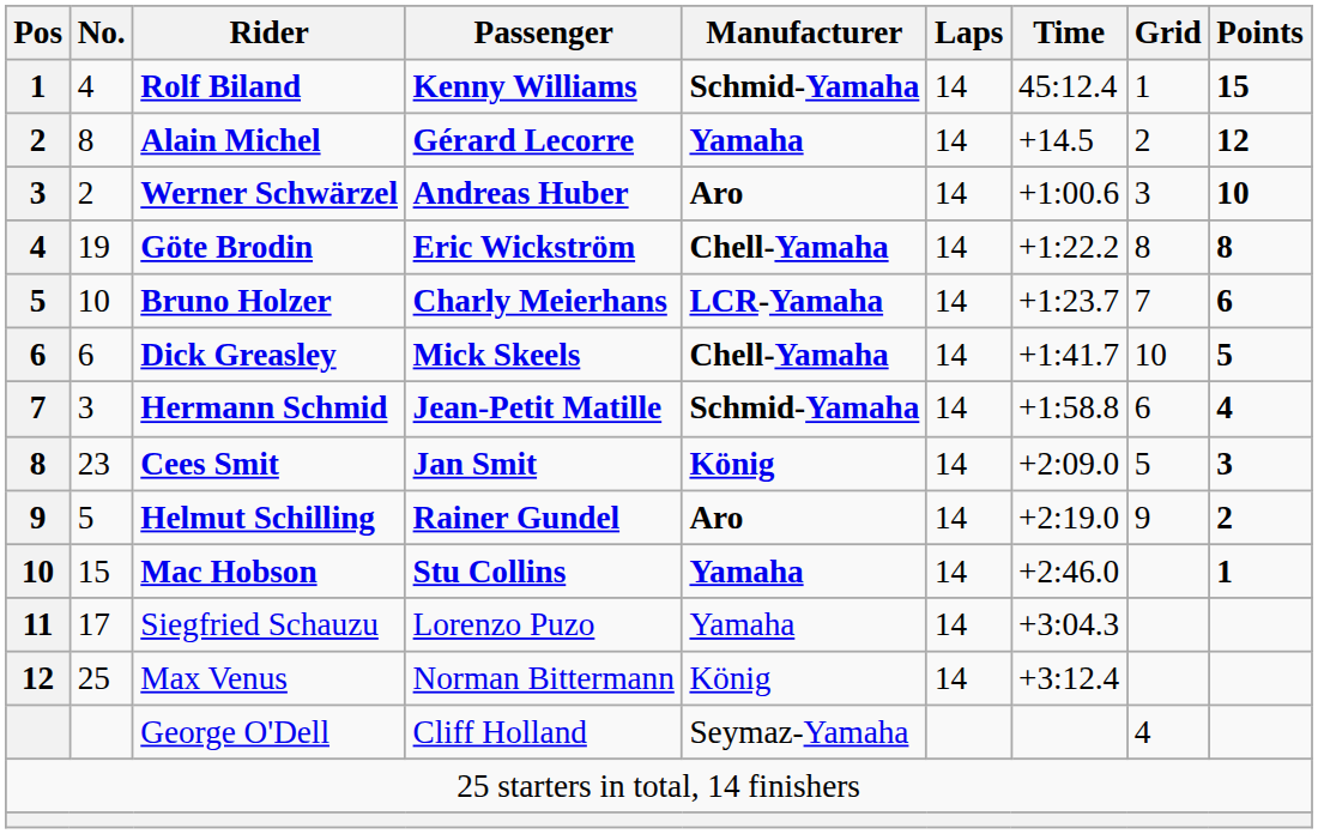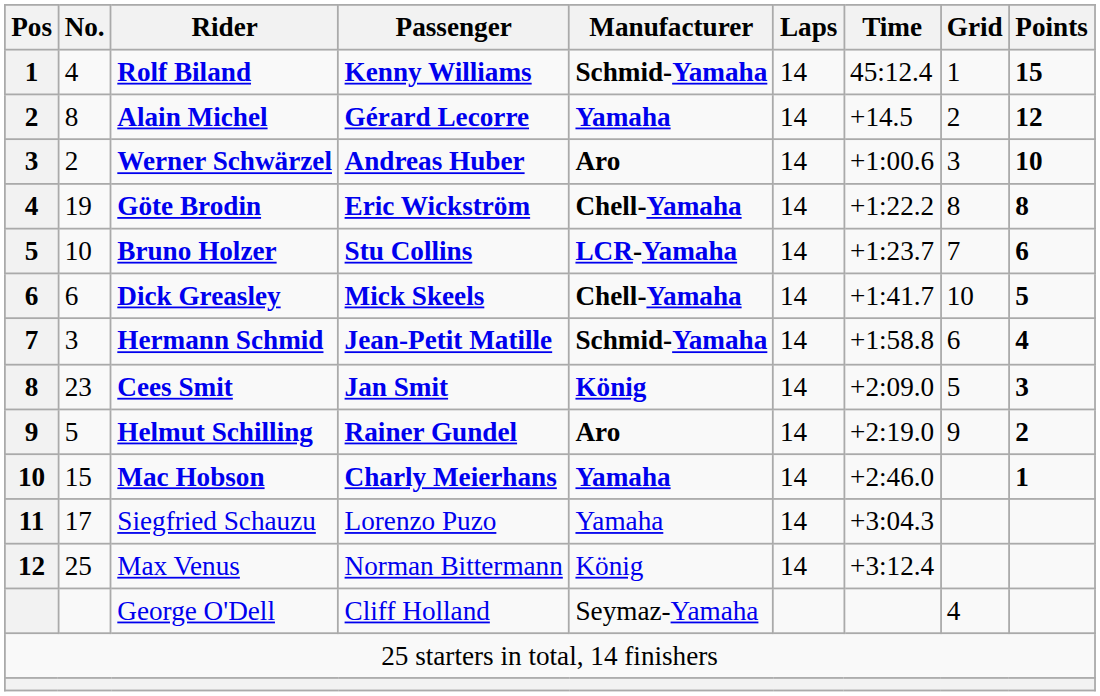 <table class="wikitable" style="font-size: 95%;">
 <tr>
 <th>Pos</th>
 <th>No.</th>
 <th>Rider</th>
 <th>Passenger</th>
 <th>Manufacturer</th>
 <th>Laps</th>
 <th>Time</th>
 <th>Grid</th>
 <th>Points</th>
 </tr>
 <tr>
 <th>1</th>
 <td>4</td>
 <td> <strong><a href='#'>Rolf Biland</a></strong></td>
 <td> <strong><a href='#'>Kenny Williams</a></strong></td>
 <td><strong>Schmid-<a href='#'>Yamaha</a></strong></td>
 <td>14</td>
 <td>45:12.4</td>
 <td>1</td>
 <td><strong>15</strong></td>
 </tr>
 <tr>
 <th>2</th>
 <td>8</td>
 <td> <strong><a href='#'>Alain Michel</a></strong></td>
 <td> <strong><a href='#'>Gérard Lecorre</a></strong></td>
 <td><strong><a href='#'>Yamaha</a></strong></td>
 <td>14</td>
 <td>+14.5</td>
 <td>2</td>
 <td><strong>12</strong></td>
 </tr>
 <tr>
 <th>3</th>
 <td>2</td>
 <td> <strong><a href='#'>Werner Schwärzel</a></strong></td>
 <td> <strong><a href='#'>Andreas Huber</a></strong></td>
 <td><strong>Aro</strong></td>
 <td>14</td>
 <td>+1:00.6</td>
 <td>3</td>
 <td><strong>10</strong></td>
 </tr>
 <tr>
 <th>4</th>
 <td>19</td>
 <td> <strong><a href='#'>Göte Brodin</a></strong></td>
 <td> <strong><a href='#'>Eric Wickström</a></strong></td>
 <td><strong>Chell-<a href='#'>Yamaha</a></strong></td>
 <td>14</td>
 <td>+1:22.2</td>
 <td>8</td>
 <td><strong>8</strong></td>
 </tr>
 <tr>
 <th>5</th>
 <td>10</td>
 <td> <strong><a href='#'>Bruno Holzer</a></strong></td>
-<td> <strong><a href='#'>Charly Meierhans</a></strong></td>
+<td> <strong><a href='#'>Stu Collins</a></strong></td>
 <td><strong><a href='#'>LCR</a>-<a href='#'>Yamaha</a></strong></td>
 <td>14</td>
 <td>+1:23.7</td>
 <td>7</td>
 <td><strong>6</strong></td>
 </tr>
 <tr>
 <th>6</th>
 <td>6</td>
 <td> <strong><a href='#'>Dick Greasley</a></strong></td>
 <td> <strong><a href='#'>Mick Skeels</a></strong></td>
 <td><strong>Chell-<a href='#'>Yamaha</a></strong></td>
 <td>14</td>
 <td>+1:41.7</td>
 <td>10</td>
 <td><strong>5</strong></td>
 </tr>
 <tr>
 <th>7</th>
 <td>3</td>
 <td> <strong><a href='#'>Hermann Schmid</a></strong></td>
 <td> <strong><a href='#'>Jean-Petit Matille</a></strong></td>
 <td><strong>Schmid-<a href='#'>Yamaha</a></strong></td>
 <td>14</td>
 <td>+1:58.8</td>
 <td>6</td>
 <td><strong>4</strong></td>
 </tr>
 <tr>
 <th>8</th>
 <td>23</td>
 <td> <strong><a href='#'>Cees Smit</a></strong></td>
 <td> <strong><a href='#'>Jan Smit</a></strong></td>
 <td><strong><a href='#'>König</a></strong></td>
 <td>14</td>
 <td>+2:09.0</td>
 <td>5</td>
 <td><strong>3</strong></td>
 </tr>
 <tr>
 <th>9</th>
 <td>5</td>
 <td> <strong><a href='#'>Helmut Schilling</a></strong></td>
 <td> <strong><a href='#'>Rainer Gundel</a></strong></td>
 <td><strong>Aro</strong></td>
 <td>14</td>
 <td>+2:19.0</td>
 <td>9</td>
 <td><strong>2</strong></td>
 </tr>
 <tr>
 <th>10</th>
 <td>15</td>
 <td> <strong><a href='#'>Mac Hobson</a></strong></td>
-<td> <strong><a href='#'>Stu Collins</a></strong></td>
+<td> <strong><a href='#'>Charly Meierhans</a></strong></td>
 <td><strong><a href='#'>Yamaha</a></strong></td>
 <td>14</td>
 <td>+2:46.0</td>
 <td></td>
 <td><strong>1</strong></td>
 </tr>
 <tr>
 <th>11</th>
 <td>17</td>
 <td> <a href='#'>Siegfried Schauzu</a></td>
 <td> <a href='#'>Lorenzo Puzo</a></td>
 <td><a href='#'>Yamaha</a></td>
 <td>14</td>
 <td>+3:04.3</td>
 <td></td>
 <td></td>
 </tr>
 <tr>
 <th>12</th>
 <td>25</td>
 <td> <a href='#'>Max Venus</a></td>
 <td> <a href='#'>Norman Bittermann</a></td>
 <td><a href='#'>König</a></td>
 <td>14</td>
 <td>+3:12.4</td>
 <td></td>
 <td></td>
 </tr>
 <tr>
 <th></th>
 <td></td>
 <td> <a href='#'>George O'Dell</a></td>
 <td> <a href='#'>Cliff Holland</a></td>
 <td>Seymaz-<a href='#'>Yamaha</a></td>
 <td></td>
 <td></td>
 <td>4</td>
 <td></td>
 </tr>
 <tr>
 <td colspan=9 align=center>25 starters in total, 14 finishers</td>
 </tr>
 <tr>
 <th colspan=9></th>
 </tr>
 </table>
